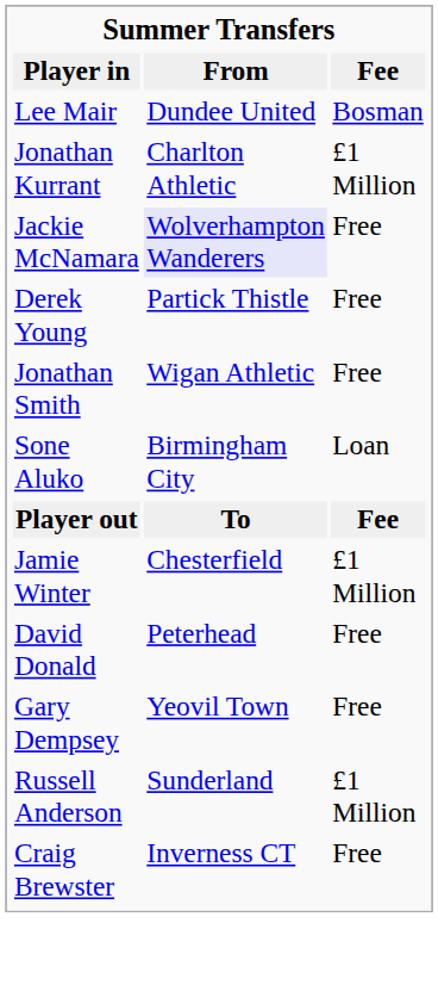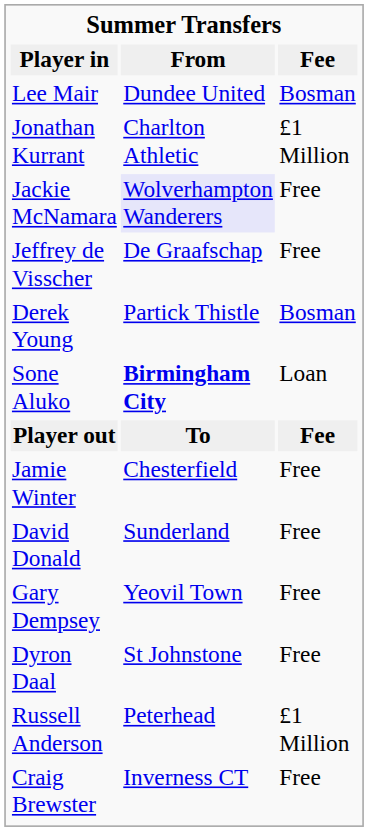 <table class="infobox" style="font-size:90%; padding:1px" width=30%>
 <tr>
 <th colspan="3" style="text-align:center; font-size:105%">Summer Transfers</th>
 </tr>
 <tr bgcolor="#EFEFEF">
 <th>Player in</th>
 <th>From</th>
 <th>Fee</th>
 </tr>
 <tr>
 <td> <a href='#'>Lee Mair</a></td>
 <td><a href='#'>Dundee United</a></td>
 <td><a href='#'>Bosman</a></td>
 </tr>
 <tr>
 <td> <a href='#'>Jonathan Kurrant</a></td>
 <td><a href='#'>Charlton Athletic</a></td>
 <td>£1 Million</td>
 </tr>
 <tr>
 <td> <a href='#'>Jackie McNamara</a></td>
 <td style="background: lavender;"><a href='#'>Wolverhampton Wanderers</a></td>
 <td>Free </td>
 </tr>
 <tr>
-<td> <a href='#'>Derek Young</a></td>
-<td><a href='#'>Partick Thistle</a></td>
+<td> <a href='#'>Jeffrey de Visscher</a></td>
+<td><a href='#'>De Graafschap</a></td>
 <td>Free </td>
 </tr>
 <tr>
-<td> <a href='#'>Jonathan Smith</a></td>
-<td><a href='#'>Wigan Athletic</a></td>
-<td>Free </td>
+<td> <a href='#'>Derek Young</a></td>
+<td><a href='#'>Partick Thistle</a></td>
+<td><a href='#'>Bosman</a></td>
 </tr>
 <tr>
 <td> <a href='#'>Sone Aluko</a></td>
-<td><a href='#'>Birmingham City</a></td>
+<td><strong><a href='#'>Birmingham City</a></strong></td>
 <td>Loan </td>
 </tr>
 <tr bgcolor="#EFEFEF">
 <th>Player out</th>
 <th>To</th>
 <th>Fee</th>
 </tr>
 <tr>
 <td> <a href='#'>Jamie Winter</a></td>
 <td><a href='#'>Chesterfield</a></td>
-<td>£1 Million</td>
+<td>Free </td>
 </tr>
 <tr>
 <td> <a href='#'>David Donald</a></td>
-<td><a href='#'>Peterhead</a></td>
+<td><a href='#'>Sunderland</a></td>
 <td>Free</td>
 </tr>
 <tr>
 <td> <a href='#'>Gary Dempsey</a></td>
 <td><a href='#'>Yeovil Town</a></td>
 <td>Free </td>
 </tr>
 <tr>
+<td> <a href='#'>Dyron Daal</a></td>
+<td><a href='#'>St Johnstone</a></td>
+<td>Free </td>
+</tr>
+<tr>
 <td> <a href='#'>Russell Anderson</a></td>
-<td><a href='#'>Sunderland</a></td>
+<td><a href='#'>Peterhead</a></td>
 <td>£1 Million</td>
 </tr>
 <tr>
 <td> <a href='#'>Craig Brewster</a></td>
 <td><a href='#'>Inverness CT</a></td>
 <td>Free</td>
 </tr>
 </table>
